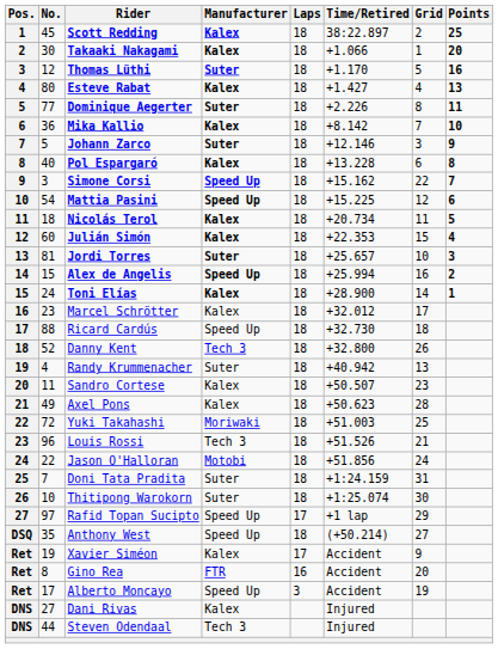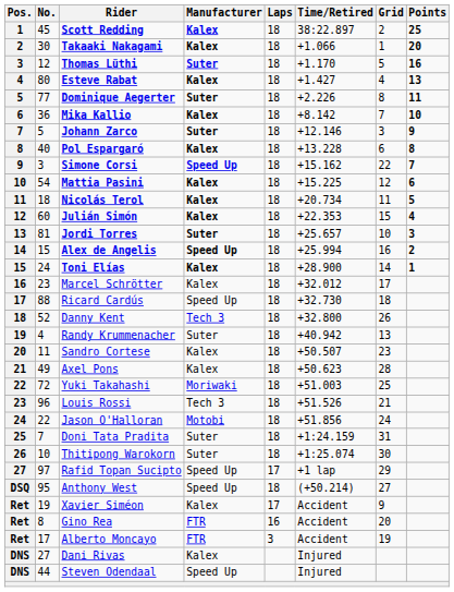 <table class="wikitable" style="font-size: 95%;">
 <tr>
 <th>Pos.</th>
 <th>No.</th>
 <th>Rider</th>
 <th>Manufacturer</th>
 <th>Laps</th>
 <th>Time/Retired</th>
 <th>Grid</th>
 <th>Points</th>
 </tr>
 <tr>
 <th>1</th>
 <td>45</td>
 <td> <strong><a href='#'>Scott Redding</a></strong></td>
 <td><strong><a href='#'>Kalex</a></strong></td>
 <td>18</td>
 <td>38:22.897</td>
 <td>2</td>
 <td><strong>25</strong></td>
 </tr>
 <tr>
 <th>2</th>
 <td>30</td>
 <td> <strong><a href='#'>Takaaki Nakagami</a></strong></td>
 <td><strong>Kalex</strong></td>
 <td>18</td>
 <td>+1.066</td>
 <td>1</td>
 <td><strong>20</strong></td>
 </tr>
 <tr>
 <th>3</th>
 <td>12</td>
 <td> <strong><a href='#'>Thomas Lüthi</a></strong></td>
 <td><strong><a href='#'>Suter</a></strong></td>
 <td>18</td>
 <td>+1.170</td>
 <td>5</td>
 <td><strong>16</strong></td>
 </tr>
 <tr>
 <th>4</th>
 <td>80</td>
 <td> <strong><a href='#'>Esteve Rabat</a></strong></td>
 <td><strong>Kalex</strong></td>
 <td>18</td>
 <td>+1.427</td>
 <td>4</td>
 <td><strong>13</strong></td>
 </tr>
 <tr>
 <th>5</th>
 <td>77</td>
 <td> <strong><a href='#'>Dominique Aegerter</a></strong></td>
 <td><strong>Suter</strong></td>
 <td>18</td>
 <td>+2.226</td>
 <td>8</td>
 <td><strong>11</strong></td>
 </tr>
 <tr>
 <th>6</th>
 <td>36</td>
 <td> <strong><a href='#'>Mika Kallio</a></strong></td>
 <td><strong>Kalex</strong></td>
 <td>18</td>
 <td>+8.142</td>
 <td>7</td>
 <td><strong>10</strong></td>
 </tr>
 <tr>
 <th>7</th>
 <td>5</td>
 <td> <strong><a href='#'>Johann Zarco</a></strong></td>
 <td><strong>Suter</strong></td>
 <td>18</td>
 <td>+12.146</td>
 <td>3</td>
 <td><strong>9</strong></td>
 </tr>
 <tr>
 <th>8</th>
 <td>40</td>
 <td> <strong><a href='#'>Pol Espargaró</a></strong></td>
 <td><strong>Kalex</strong></td>
 <td>18</td>
 <td>+13.228</td>
 <td>6</td>
 <td><strong>8</strong></td>
 </tr>
 <tr>
 <th>9</th>
 <td>3</td>
 <td> <strong><a href='#'>Simone Corsi</a></strong></td>
 <td><strong><a href='#'>Speed Up</a></strong></td>
 <td>18</td>
 <td>+15.162</td>
 <td>22</td>
 <td><strong>7</strong></td>
 </tr>
 <tr>
 <th>10</th>
 <td>54</td>
 <td> <strong><a href='#'>Mattia Pasini</a></strong></td>
-<td><strong>Speed Up</strong></td>
+<td><strong>Kalex</strong></td>
 <td>18</td>
 <td>+15.225</td>
 <td>12</td>
 <td><strong>6</strong></td>
 </tr>
 <tr>
 <th>11</th>
 <td>18</td>
 <td> <strong><a href='#'>Nicolás Terol</a></strong></td>
 <td><strong>Kalex</strong></td>
 <td>18</td>
 <td>+20.734</td>
 <td>11</td>
 <td><strong>5</strong></td>
 </tr>
 <tr>
 <th>12</th>
 <td>60</td>
 <td> <strong><a href='#'>Julián Simón</a></strong></td>
 <td><strong>Kalex</strong></td>
 <td>18</td>
 <td>+22.353</td>
 <td>15</td>
 <td><strong>4</strong></td>
 </tr>
 <tr>
 <th>13</th>
 <td>81</td>
 <td> <strong><a href='#'>Jordi Torres</a></strong></td>
 <td><strong>Suter</strong></td>
 <td>18</td>
 <td>+25.657</td>
 <td>10</td>
 <td><strong>3</strong></td>
 </tr>
 <tr>
 <th>14</th>
 <td>15</td>
 <td> <strong><a href='#'>Alex de Angelis</a></strong></td>
 <td><strong>Speed Up</strong></td>
 <td>18</td>
 <td>+25.994</td>
 <td>16</td>
 <td><strong>2</strong></td>
 </tr>
 <tr>
 <th>15</th>
 <td>24</td>
 <td> <strong><a href='#'>Toni Elías</a></strong></td>
 <td><strong>Kalex</strong></td>
 <td>18</td>
 <td>+28.900</td>
 <td>14</td>
 <td><strong>1</strong></td>
 </tr>
 <tr>
 <th>16</th>
 <td>23</td>
 <td> <a href='#'>Marcel Schrötter</a></td>
 <td>Kalex</td>
 <td>18</td>
 <td>+32.012</td>
 <td>17</td>
 <td></td>
 </tr>
 <tr>
 <th>17</th>
 <td>88</td>
 <td> <a href='#'>Ricard Cardús</a></td>
 <td>Speed Up</td>
 <td>18</td>
 <td>+32.730</td>
 <td>18</td>
 <td></td>
 </tr>
 <tr>
 <th>18</th>
 <td>52</td>
 <td> <a href='#'>Danny Kent</a></td>
 <td><a href='#'>Tech 3</a></td>
 <td>18</td>
 <td>+32.800</td>
 <td>26</td>
 <td></td>
 </tr>
 <tr>
 <th>19</th>
 <td>4</td>
 <td> <a href='#'>Randy Krummenacher</a></td>
 <td>Suter</td>
 <td>18</td>
 <td>+40.942</td>
 <td>13</td>
 <td></td>
 </tr>
 <tr>
 <th>20</th>
 <td>11</td>
 <td> <a href='#'>Sandro Cortese</a></td>
 <td>Kalex</td>
 <td>18</td>
 <td>+50.507</td>
 <td>23</td>
 <td></td>
 </tr>
 <tr>
 <th>21</th>
 <td>49</td>
 <td> <a href='#'>Axel Pons</a></td>
 <td>Kalex</td>
 <td>18</td>
 <td>+50.623</td>
 <td>28</td>
 <td></td>
 </tr>
 <tr>
 <th>22</th>
 <td>72</td>
 <td> <a href='#'>Yuki Takahashi</a></td>
 <td><a href='#'>Moriwaki</a></td>
 <td>18</td>
 <td>+51.003</td>
 <td>25</td>
 <td></td>
 </tr>
 <tr>
 <th>23</th>
 <td>96</td>
 <td> <a href='#'>Louis Rossi</a></td>
 <td>Tech 3</td>
 <td>18</td>
 <td>+51.526</td>
 <td>21</td>
 <td></td>
 </tr>
 <tr>
 <th>24</th>
 <td>22</td>
 <td> <a href='#'>Jason O'Halloran</a></td>
 <td><a href='#'>Motobi</a></td>
 <td>18</td>
 <td>+51.856</td>
 <td>24</td>
 <td></td>
 </tr>
 <tr>
 <th>25</th>
 <td>7</td>
 <td> <a href='#'>Doni Tata Pradita</a></td>
 <td>Suter</td>
 <td>18</td>
 <td>+1:24.159</td>
 <td>31</td>
 <td></td>
 </tr>
 <tr>
 <th>26</th>
 <td>10</td>
 <td> <a href='#'>Thitipong Warokorn</a></td>
 <td>Suter</td>
 <td>18</td>
 <td>+1:25.074</td>
 <td>30</td>
 <td></td>
 </tr>
 <tr>
 <th>27</th>
 <td>97</td>
 <td> <a href='#'>Rafid Topan Sucipto</a></td>
 <td>Speed Up</td>
 <td>17</td>
 <td>+1 lap</td>
 <td>29</td>
 <td></td>
 </tr>
 <tr>
 <th>DSQ</th>
-<td>35</td>
+<td>95</td>
 <td> <a href='#'>Anthony West</a></td>
 <td>Speed Up</td>
 <td>18</td>
 <td>(+50.214)</td>
 <td>27</td>
 <td></td>
 </tr>
 <tr>
 <th>Ret</th>
 <td>19</td>
 <td> <a href='#'>Xavier Siméon</a></td>
 <td>Kalex</td>
 <td>17</td>
 <td>Accident</td>
 <td>9</td>
 <td></td>
 </tr>
 <tr>
 <th>Ret</th>
 <td>8</td>
 <td> <a href='#'>Gino Rea</a></td>
 <td><a href='#'>FTR</a></td>
 <td>16</td>
 <td>Accident</td>
 <td>20</td>
 <td></td>
 </tr>
 <tr>
 <th>Ret</th>
 <td>17</td>
 <td> <a href='#'>Alberto Moncayo</a></td>
-<td>Speed Up</td>
+<td><a href='#'>FTR</a></td>
 <td>3</td>
 <td>Accident</td>
 <td>19</td>
 <td></td>
 </tr>
 <tr>
 <th>DNS</th>
 <td>27</td>
 <td> <a href='#'>Dani Rivas</a></td>
 <td>Kalex</td>
 <td></td>
 <td>Injured</td>
 <td></td>
 <td></td>
 </tr>
 <tr>
 <th>DNS</th>
 <td>44</td>
 <td> <a href='#'>Steven Odendaal</a></td>
-<td>Tech 3</td>
+<td>Speed Up</td>
 <td></td>
 <td>Injured</td>
 <td></td>
 <td></td>
 </tr>
 <tr>
 <th colspan=8></th>
 </tr>
 </table>
